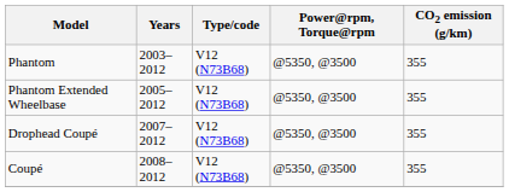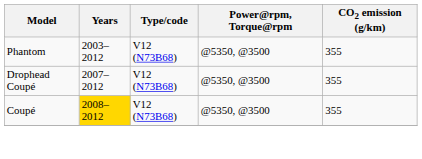 <table class="wikitable sortable collapsible">
 <tr>
 <th>Model</th>
 <th>Years</th>
 <th>Type/code</th>
 <th>Power@rpm, Torque@rpm</th>
 <th>CO<sub>2</sub> emission (g/km)</th>
 </tr>
 <tr>
 <td>Phantom</td>
 <td>2003–2012</td>
 <td> V12 (<a href='#'>N73B68</a>)</td>
 <td>@5350, @3500</td>
 <td>355</td>
 </tr>
 <tr>
-<td>Phantom Extended Wheelbase</td>
-<td>2005–2012</td>
-<td> V12 (<a href='#'>N73B68</a>)</td>
-<td>@5350, @3500</td>
-<td>355</td>
-</tr>
-<tr>
 <td>Drophead Coupé</td>
 <td>2007–2012</td>
 <td> V12 (<a href='#'>N73B68</a>)</td>
 <td>@5350, @3500</td>
 <td>355</td>
 </tr>
 <tr>
 <td>Coupé</td>
-<td>2008–2012</td>
+<td style="background: gold;">2008–2012</td>
 <td> V12 (<a href='#'>N73B68</a>)</td>
 <td>@5350, @3500</td>
 <td>355</td>
 </tr>
 <tr>
 </tr>
 </table>
